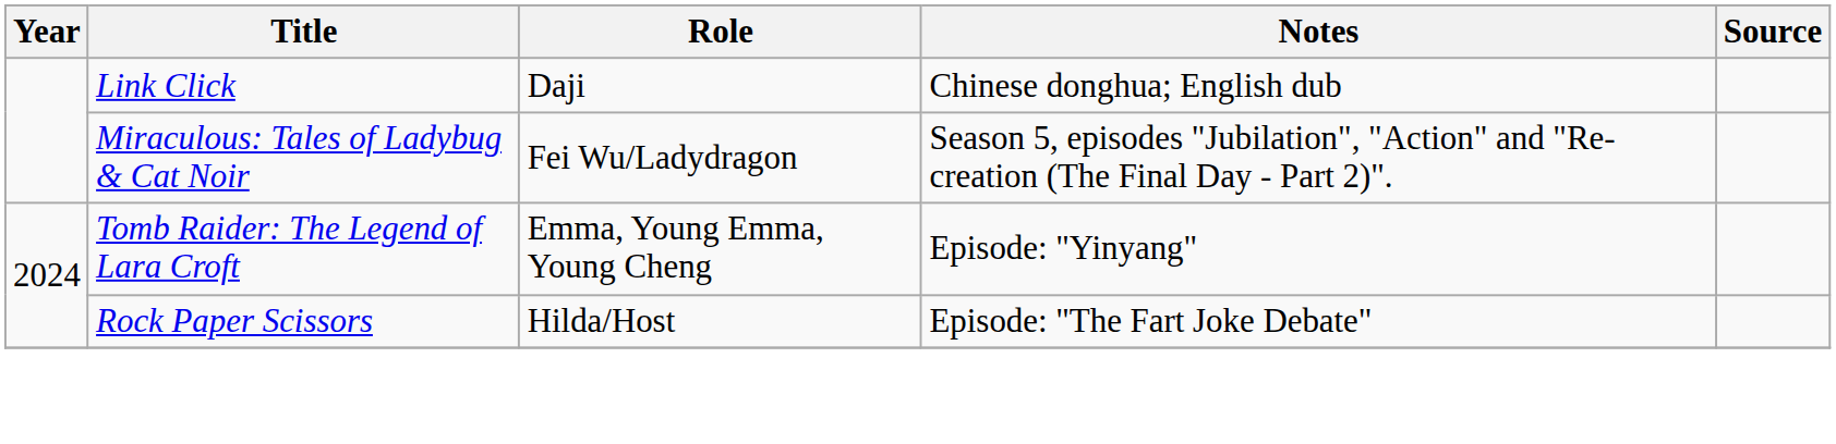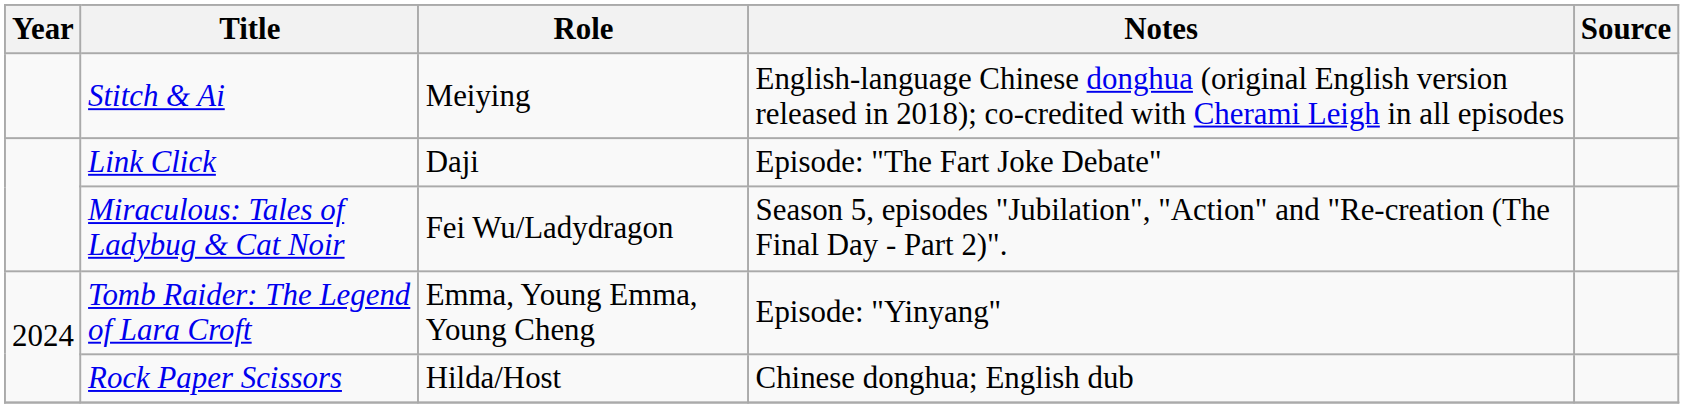 <table class="wikitable sortable">
 <tr>
 <th>Year</th>
 <th>Title</th>
 <th>Role</th>
 <th>Notes</th>
 <th>Source</th>
 </tr>
 <tr>
+<td></td>
+<td><em><a href='#'>Stitch & Ai</a></em></td>
+<td>Meiying</td>
+<td>English-language Chinese <a href='#'>donghua</a> (original English version released in 2018); co-credited with <a href='#'>Cherami Leigh</a> in all episodes</td>
+<td></td>
+</tr>
+<tr>
 <td rowspan="2"></td>
 <td><em><a href='#'>Link Click</a></em></td>
 <td>Daji</td>
-<td>Chinese donghua; English dub</td>
+<td>Episode: "The Fart Joke Debate"</td>
 <td></td>
 </tr>
 <tr>
 <td><em><a href='#'>Miraculous: Tales of Ladybug & Cat Noir</a></em></td>
 <td>Fei Wu/Ladydragon</td>
 <td>Season 5, episodes "Jubilation", "Action" and "Re-creation (The Final Day - Part 2)".</td>
 <td></td>
 </tr>
 <tr>
 <td rowspan="2">2024</td>
 <td><em><a href='#'>Tomb Raider: The Legend of Lara Croft</a></em></td>
 <td>Emma, Young Emma, Young Cheng</td>
 <td>Episode: "Yinyang"</td>
 <td></td>
 </tr>
 <tr>
 <td><a href='#'><em>Rock Paper Scissors</em></a></td>
 <td>Hilda/Host</td>
-<td>Episode: "The Fart Joke Debate"</td>
+<td>Chinese donghua; English dub</td>
 <td></td>
 </tr>
 <tr>
 </tr>
 </table>
